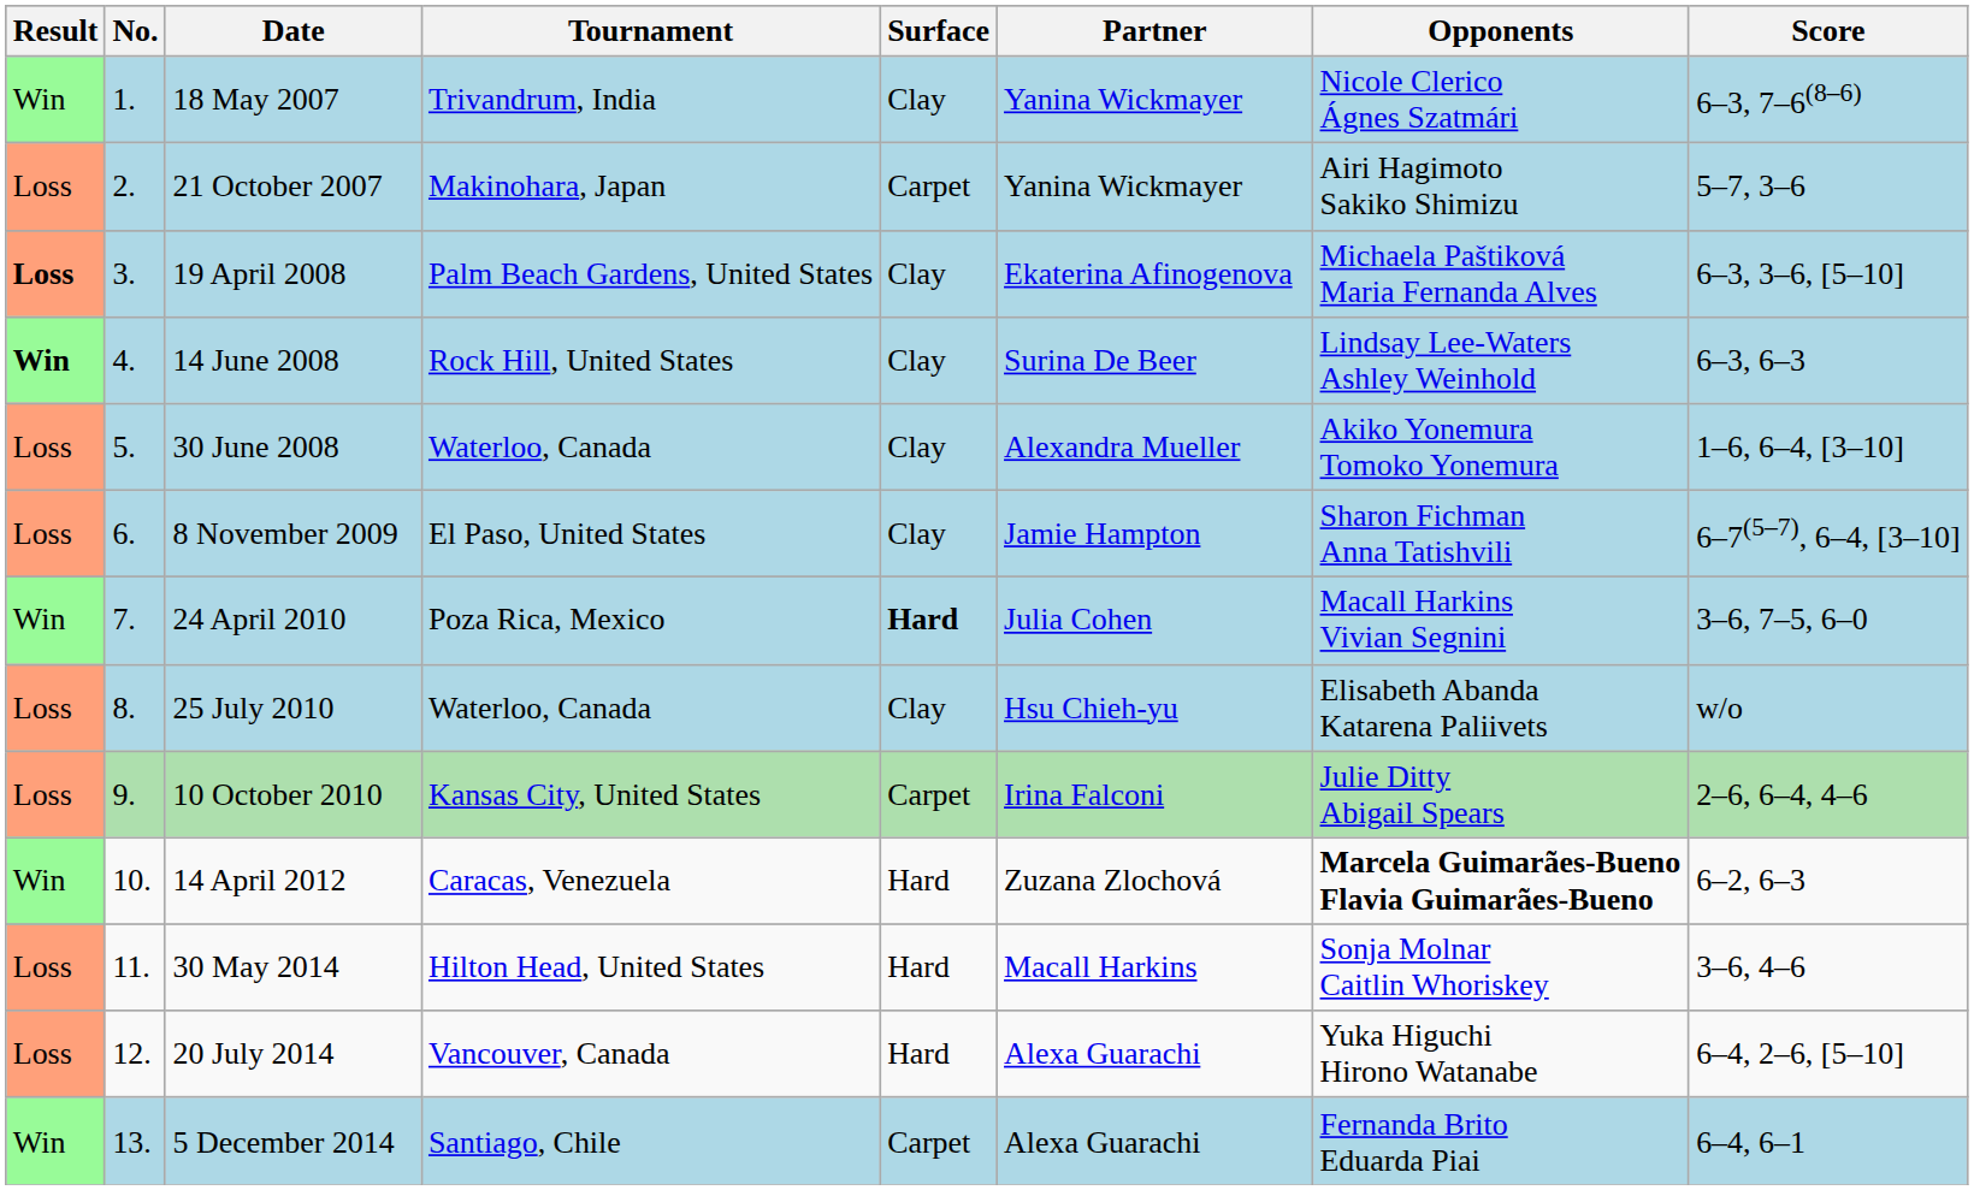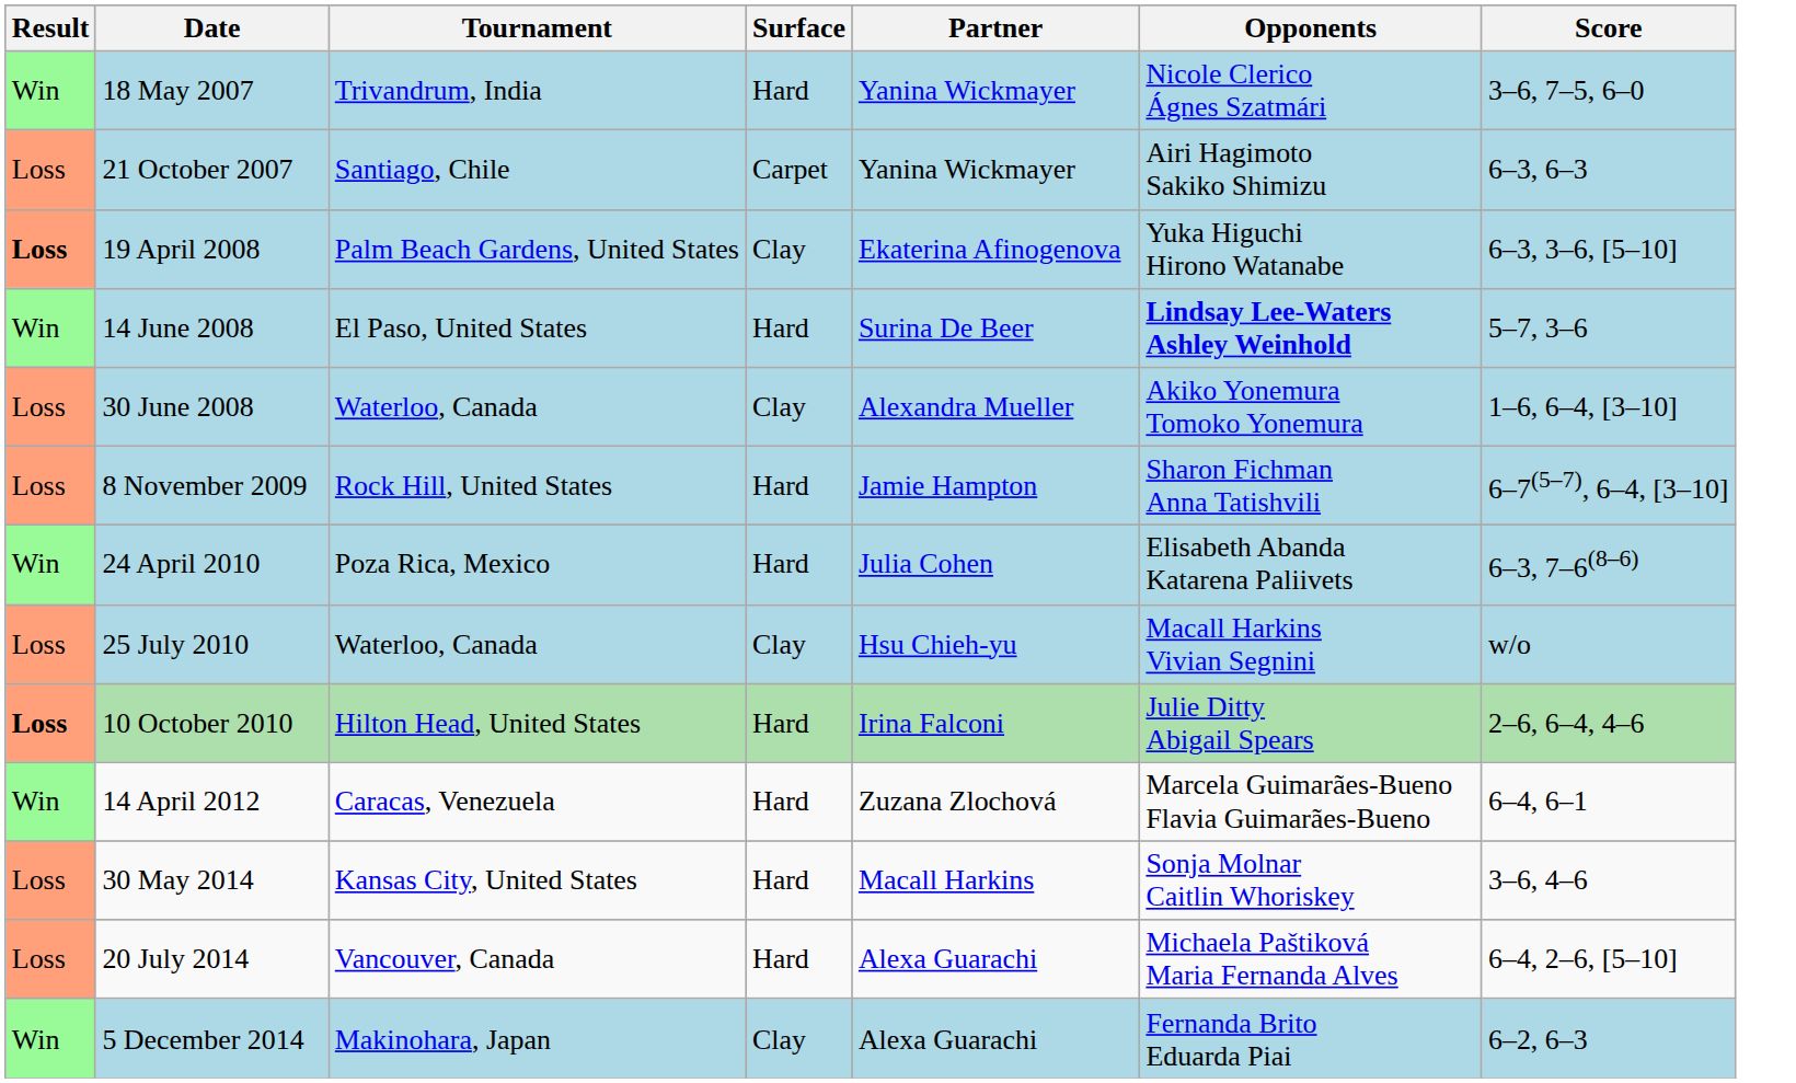 <table class="sortable wikitable" style=font-size:97%>
 <tr>
 <th>Result</th>
-<th>No.</th>
 <th width=120>Date</th>
 <th>Tournament</th>
 <th>Surface</th>
 <th width=150>Partner</th>
 <th width=180>Opponents</th>
 <th>Score</th>
 </tr>
 <tr style="background:lightblue;">
 <td style="background:#98fb98;">Win</td>
-<td>1.</td>
 <td>18 May 2007</td>
 <td><a href='#'>Trivandrum</a>, India</td>
-<td>Clay</td>
+<td>Hard</td>
 <td> <a href='#'>Yanina Wickmayer</a></td>
 <td> <a href='#'>Nicole Clerico</a> <br>  <a href='#'>Ágnes Szatmári</a></td>
-<td>6–3, 7–6<sup>(8–6)</sup></td>
+<td>3–6, 7–5, 6–0</td>
 </tr>
 <tr style="background:lightblue;">
 <td style="background:#ffa07a;">Loss</td>
-<td>2.</td>
 <td>21 October 2007</td>
-<td><a href='#'>Makinohara</a>, Japan</td>
+<td><a href='#'>Santiago</a>, Chile</td>
 <td>Carpet</td>
 <td> Yanina Wickmayer</td>
 <td> Airi Hagimoto <br>  Sakiko Shimizu</td>
-<td>5–7, 3–6</td>
+<td>6–3, 6–3</td>
 </tr>
 <tr style="background:lightblue;">
 <td style="background:#ffa07a;"><strong>Loss</strong></td>
-<td>3.</td>
 <td>19 April 2008</td>
 <td><a href='#'>Palm Beach Gardens</a>, United States</td>
 <td>Clay</td>
 <td> <a href='#'>Ekaterina Afinogenova</a></td>
-<td> <a href='#'>Michaela Paštiková</a> <br>  <a href='#'>Maria Fernanda Alves</a></td>
+<td> Yuka Higuchi <br>  Hirono Watanabe</td>
 <td>6–3, 3–6, [5–10]</td>
 </tr>
 <tr style="background:lightblue;">
-<td style="background:#98fb98;"><strong>Win</strong></td>
-<td>4.</td>
+<td style="background:#98fb98;">Win</td>
 <td>14 June 2008</td>
-<td><a href='#'>Rock Hill</a>, United States</td>
-<td>Clay</td>
+<td>El Paso, United States</td>
+<td>Hard</td>
 <td> <a href='#'>Surina De Beer</a></td>
-<td> <a href='#'>Lindsay Lee-Waters</a> <br>  <a href='#'>Ashley Weinhold</a></td>
-<td>6–3, 6–3</td>
+<td><strong> <a href='#'>Lindsay Lee-Waters</a> <br>  <a href='#'>Ashley Weinhold</a></strong></td>
+<td>5–7, 3–6</td>
 </tr>
 <tr style="background:lightblue;">
 <td style="background:#ffa07a;">Loss</td>
-<td>5.</td>
 <td>30 June 2008</td>
 <td><a href='#'>Waterloo</a>, Canada</td>
 <td>Clay</td>
 <td> <a href='#'>Alexandra Mueller</a></td>
 <td> <a href='#'>Akiko Yonemura</a> <br> <a href='#'>Tomoko Yonemura</a></td>
 <td>1–6, 6–4, [3–10]</td>
 </tr>
 <tr style="background:lightblue;">
 <td style="background:#ffa07a;">Loss</td>
-<td>6.</td>
 <td>8 November 2009</td>
-<td>El Paso, United States</td>
-<td>Clay</td>
+<td><a href='#'>Rock Hill</a>, United States</td>
+<td>Hard</td>
 <td> <a href='#'>Jamie Hampton</a></td>
 <td> <a href='#'>Sharon Fichman</a> <br>  <a href='#'>Anna Tatishvili</a></td>
 <td>6–7<sup>(5–7)</sup>, 6–4, [3–10]</td>
 </tr>
 <tr style="background:lightblue;">
 <td style="background:#98fb98;">Win</td>
-<td>7.</td>
 <td>24 April 2010</td>
 <td>Poza Rica, Mexico</td>
-<td><strong>Hard</strong></td>
+<td>Hard</td>
 <td> <a href='#'>Julia Cohen</a></td>
-<td> <a href='#'>Macall Harkins</a> <br>  <a href='#'>Vivian Segnini</a></td>
-<td>3–6, 7–5, 6–0</td>
+<td> Elisabeth Abanda <br>  Katarena Paliivets</td>
+<td>6–3, 7–6<sup>(8–6)</sup></td>
 </tr>
 <tr style="background:lightblue;">
 <td style="background:#ffa07a;">Loss</td>
-<td>8.</td>
 <td>25 July 2010</td>
 <td>Waterloo, Canada</td>
 <td>Clay</td>
 <td> <a href='#'>Hsu Chieh-yu</a></td>
-<td> Elisabeth Abanda <br>  Katarena Paliivets</td>
+<td> <a href='#'>Macall Harkins</a> <br>  <a href='#'>Vivian Segnini</a></td>
 <td>w/o</td>
 </tr>
 <tr style="background:#addfad;">
-<td style="background:#ffa07a;">Loss</td>
-<td>9.</td>
+<td style="background:#ffa07a;"><strong>Loss</strong></td>
 <td>10 October 2010</td>
-<td><a href='#'>Kansas City</a>, United States</td>
-<td>Carpet</td>
+<td><a href='#'>Hilton Head</a>, United States</td>
+<td>Hard</td>
 <td> <a href='#'>Irina Falconi</a></td>
 <td> <a href='#'>Julie Ditty</a> <br>  <a href='#'>Abigail Spears</a></td>
 <td>2–6, 6–4, 4–6</td>
 </tr>
 <tr>
 <td style="background:#98fb98;">Win</td>
-<td>10.</td>
 <td>14 April 2012</td>
 <td><a href='#'>Caracas</a>, Venezuela</td>
 <td>Hard</td>
 <td> Zuzana Zlochová</td>
-<td><strong> Marcela Guimarães-Bueno <br>  Flavia Guimarães-Bueno</strong></td>
-<td>6–2, 6–3</td>
+<td> Marcela Guimarães-Bueno <br>  Flavia Guimarães-Bueno</td>
+<td>6–4, 6–1</td>
 </tr>
 <tr>
 <td style="background:#ffa07a;">Loss</td>
-<td>11.</td>
 <td>30 May 2014</td>
-<td><a href='#'>Hilton Head</a>, United States</td>
+<td><a href='#'>Kansas City</a>, United States</td>
 <td>Hard</td>
 <td> <a href='#'>Macall Harkins</a></td>
 <td> <a href='#'>Sonja Molnar</a> <br>  <a href='#'>Caitlin Whoriskey</a></td>
 <td>3–6, 4–6</td>
 </tr>
 <tr>
 <td style="background:#ffa07a;">Loss</td>
-<td>12.</td>
 <td>20 July 2014</td>
 <td><a href='#'>Vancouver</a>, Canada</td>
 <td>Hard</td>
 <td> <a href='#'>Alexa Guarachi</a></td>
-<td> Yuka Higuchi <br>  Hirono Watanabe</td>
+<td> <a href='#'>Michaela Paštiková</a> <br>  <a href='#'>Maria Fernanda Alves</a></td>
 <td>6–4, 2–6, [5–10]</td>
 </tr>
 <tr style="background:lightblue;">
 <td style="background:#98fb98;">Win</td>
-<td>13.</td>
 <td>5 December 2014</td>
-<td><a href='#'>Santiago</a>, Chile</td>
-<td>Carpet</td>
+<td><a href='#'>Makinohara</a>, Japan</td>
+<td>Clay</td>
 <td> Alexa Guarachi</td>
 <td> <a href='#'>Fernanda Brito</a> <br>  Eduarda Piai</td>
-<td>6–4, 6–1</td>
+<td>6–2, 6–3</td>
 </tr>
 </table>
